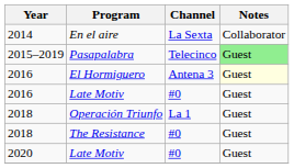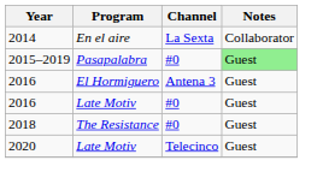 <table class="wikitable sortable">
 <tr>
 <th>Year</th>
 <th>Program</th>
 <th>Channel</th>
 <th>Notes</th>
 </tr>
 <tr>
 <td>2014</td>
 <td><em>En el aire</em></td>
 <td><a href='#'>La Sexta</a></td>
 <td>Collaborator</td>
 </tr>
 <tr>
 <td>2015–2019</td>
 <td><em><a href='#'>Pasapalabra</a></em></td>
-<td><a href='#'>Telecinco</a></td>
+<td><a href='#'>#0</a></td>
 <td style="background: lightgreen;">Guest</td>
 </tr>
 <tr>
 <td>2016</td>
 <td><em><a href='#'>El Hormiguero</a></em></td>
 <td><a href='#'>Antena 3</a></td>
-<td style="background: lightyellow;">Guest</td>
+<td>Guest</td>
 </tr>
 <tr>
 <td>2016</td>
 <td><em><a href='#'>Late Motiv</a></em></td>
 <td><a href='#'>#0</a></td>
-<td>Guest</td>
-</tr>
-<tr>
-<td>2018</td>
-<td><em><a href='#'>Operación Triunfo</a></em></td>
-<td><a href='#'>La 1</a></td>
 <td>Guest</td>
 </tr>
 <tr>
 <td>2018</td>
 <td><em><a href='#'>The Resistance</a></em></td>
 <td><a href='#'>#0</a></td>
 <td>Guest</td>
 </tr>
 <tr>
 <td>2020</td>
 <td><em><a href='#'>Late Motiv</a></em></td>
-<td><a href='#'>#0</a></td>
+<td><a href='#'>Telecinco</a></td>
 <td>Guest</td>
 </tr>
 <tr>
 </tr>
 </table>
